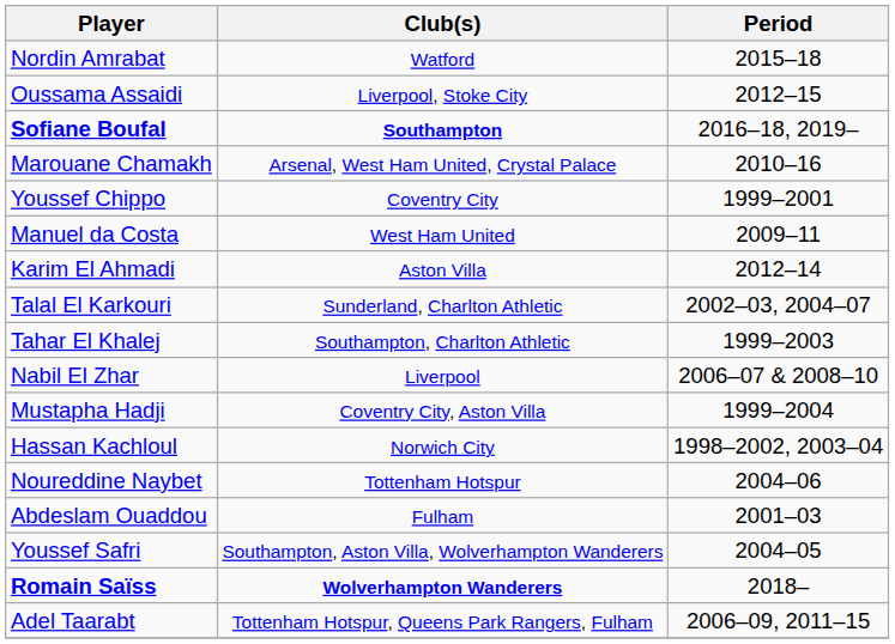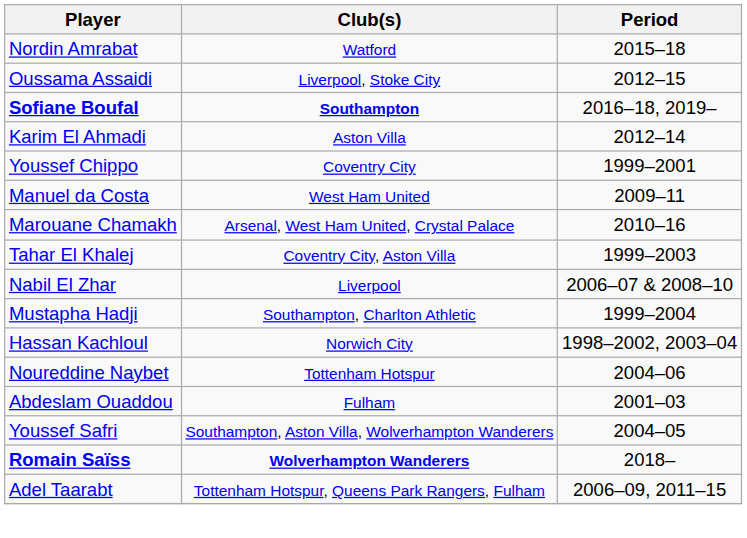 <table class="wikitable collapsible collapsed" style="text-align:center;font-size:95%">
 <tr>
 <th scope="col">Player</th>
 <th scope="col" class="unsortable">Club(s)</th>
 <th scope="col">Period</th>
 </tr>
 <tr>
 <td align="left"><a href='#'>Nordin Amrabat</a></td>
 <td><small><a href='#'>Watford</a></small></td>
 <td>2015–18</td>
 </tr>
 <tr>
 <td align="left"><a href='#'>Oussama Assaidi</a></td>
 <td><small><a href='#'>Liverpool</a>, <a href='#'>Stoke City</a></small></td>
 <td>2012–15</td>
 </tr>
 <tr>
 <td align="left"><strong><a href='#'>Sofiane Boufal</a></strong></td>
 <td><small><strong><a href='#'>Southampton</a></strong></small></td>
 <td>2016–18, 2019–</td>
 </tr>
 <tr>
-<td align="left"><a href='#'>Marouane Chamakh</a></td>
-<td><small><a href='#'>Arsenal</a>, <a href='#'>West Ham United</a>, <a href='#'>Crystal Palace</a></small></td>
-<td>2010–16</td>
+<td align="left"><a href='#'>Karim El Ahmadi</a></td>
+<td><small><a href='#'>Aston Villa</a></small></td>
+<td>2012–14</td>
 </tr>
 <tr>
 <td align="left"><a href='#'>Youssef Chippo</a></td>
 <td><small><a href='#'>Coventry City</a></small></td>
 <td>1999–2001</td>
 </tr>
 <tr>
 <td align="left"><a href='#'>Manuel da Costa</a></td>
 <td><small><a href='#'>West Ham United</a></small></td>
 <td>2009–11</td>
 </tr>
 <tr>
-<td align="left"><a href='#'>Karim El Ahmadi</a></td>
-<td><small><a href='#'>Aston Villa</a></small></td>
-<td>2012–14</td>
-</tr>
-<tr>
-<td align="left"><a href='#'>Talal El Karkouri</a></td>
-<td><small><a href='#'>Sunderland</a>, <a href='#'>Charlton Athletic</a></small></td>
-<td>2002–03, 2004–07</td>
+<td align="left"><a href='#'>Marouane Chamakh</a></td>
+<td><small><a href='#'>Arsenal</a>, <a href='#'>West Ham United</a>, <a href='#'>Crystal Palace</a></small></td>
+<td>2010–16</td>
 </tr>
 <tr>
 <td align="left"><a href='#'>Tahar El Khalej</a></td>
-<td><small><a href='#'>Southampton</a>, <a href='#'>Charlton Athletic</a></small></td>
+<td><small><a href='#'>Coventry City</a>, <a href='#'>Aston Villa</a></small></td>
 <td>1999–2003</td>
 </tr>
 <tr>
 <td align="left"><a href='#'>Nabil El Zhar</a></td>
 <td><small><a href='#'>Liverpool</a></small></td>
 <td>2006–07 & 2008–10</td>
 </tr>
 <tr>
 <td align="left"><a href='#'>Mustapha Hadji</a></td>
-<td><small><a href='#'>Coventry City</a>, <a href='#'>Aston Villa</a></small></td>
+<td><small><a href='#'>Southampton</a>, <a href='#'>Charlton Athletic</a></small></td>
 <td>1999–2004</td>
 </tr>
 <tr>
 <td align="left"><a href='#'>Hassan Kachloul</a></td>
 <td><small><a href='#'>Norwich City</a></small></td>
 <td>1998–2002, 2003–04</td>
 </tr>
 <tr>
 <td align="left"><a href='#'>Noureddine Naybet</a></td>
 <td><small><a href='#'>Tottenham Hotspur</a></small></td>
 <td>2004–06</td>
 </tr>
 <tr>
 <td align="left"><a href='#'>Abdeslam Ouaddou</a></td>
 <td><small><a href='#'>Fulham</a></small></td>
 <td>2001–03</td>
 </tr>
 <tr>
 <td align="left"><a href='#'>Youssef Safri</a></td>
 <td><small><a href='#'>Southampton</a>, <a href='#'>Aston Villa</a>, <a href='#'>Wolverhampton Wanderers</a></small></td>
 <td>2004–05</td>
 </tr>
 <tr>
 <td align="left"><strong><a href='#'>Romain Saïss</a></strong></td>
 <td><small><strong><a href='#'>Wolverhampton Wanderers</a></strong></small></td>
 <td>2018–</td>
 </tr>
 <tr>
 <td align="left"><a href='#'>Adel Taarabt</a></td>
 <td><small><a href='#'>Tottenham Hotspur</a>, <a href='#'>Queens Park Rangers</a>, <a href='#'>Fulham</a></small></td>
 <td>2006–09, 2011–15</td>
 </tr>
 <tr>
 </tr>
 </table>
